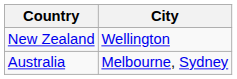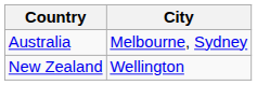 <table class="wikitable">
 <tr>
 <th>Country</th>
 <th>City</th>
 </tr>
 <tr>
+<td><a href='#'>Australia</a></td>
+<td><a href='#'>Melbourne</a>, <a href='#'>Sydney</a></td>
+</tr>
+<tr>
 <td><a href='#'>New Zealand</a></td>
 <td><a href='#'>Wellington</a></td>
 </tr>
-<tr>
-<td><a href='#'>Australia</a></td>
-<td><a href='#'>Melbourne</a>, <a href='#'>Sydney</a></td>
-</tr>
 </table>
